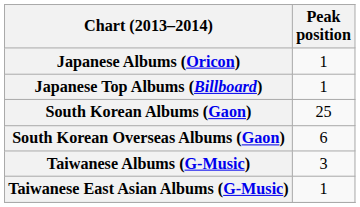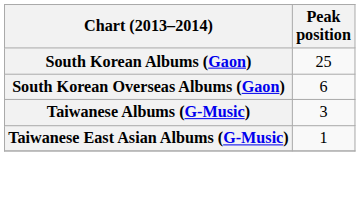 <table class="wikitable sortable plainrowheaders">
 <tr>
 <th>Chart (2013–2014)</th>
 <th>Peak<br>position</th>
-</tr>
-<tr>
-<th scope="row">Japanese Albums (<a href='#'>Oricon</a>)</th>
-<td style="text-align:center;">1</td>
-</tr>
-<tr>
-<th scope="row">Japanese Top Albums (<a href='#'><em>Billboard</em></a>)</th>
-<td style="text-align:center;">1</td>
 </tr>
 <tr>
 <th scope="row">South Korean Albums (<a href='#'>Gaon</a>)</th>
 <td style="text-align:center;">25</td>
 </tr>
 <tr>
 <th scope="row">South Korean Overseas Albums (<a href='#'>Gaon</a>)</th>
 <td style="text-align:center;">6</td>
 </tr>
 <tr>
 <th scope="row">Taiwanese Albums (<a href='#'>G-Music</a>)</th>
 <td style="text-align:center;">3</td>
 </tr>
 <tr>
 <th scope="row">Taiwanese East Asian Albums (<a href='#'>G-Music</a>)</th>
 <td style="text-align:center;">1</td>
 </tr>
 <tr>
 </tr>
 </table>
